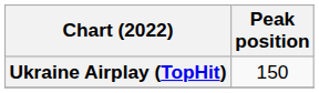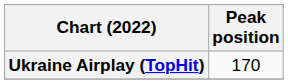 <table class="wikitable plainrowheaders" style="text-align:center">
 <tr>
 <th scope="col">Chart (2022)</th>
 <th scope="col">Peak<br>position</th>
 </tr>
 <tr>
 <th scope="row">Ukraine Airplay (<a href='#'>TopHit</a>)<br></th>
-<td>150</td>
+<td>170</td>
 </tr>
 <tr>
 </tr>
 </table>
